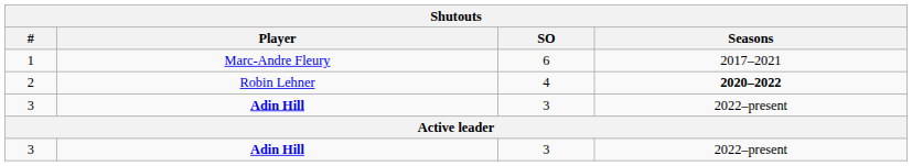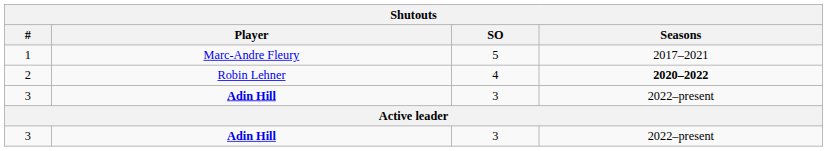 <table class="wikitable" style="text-align: center; font-size: 95%" width="80%">
 <tr>
 <th colspan="4">Shutouts</th>
 </tr>
 <tr>
 <th>#</th>
 <th>Player</th>
 <th>SO</th>
 <th>Seasons</th>
 </tr>
 <tr>
 <td>1</td>
 <td><a href='#'>Marc-Andre Fleury</a></td>
-<td>6</td>
+<td>5</td>
 <td>2017–2021</td>
 </tr>
 <tr>
 <td>2</td>
 <td><a href='#'>Robin Lehner</a></td>
 <td>4</td>
 <td><strong>2020–2022</strong></td>
 </tr>
 <tr>
 <td>3</td>
 <td><strong><a href='#'>Adin Hill</a></strong></td>
 <td>3</td>
 <td>2022–present</td>
 </tr>
 <tr>
 <th colspan="4">Active leader</th>
 </tr>
 <tr>
 <td>3</td>
 <td><strong><a href='#'>Adin Hill</a></strong></td>
 <td>3</td>
 <td>2022–present</td>
 </tr>
 </table>
